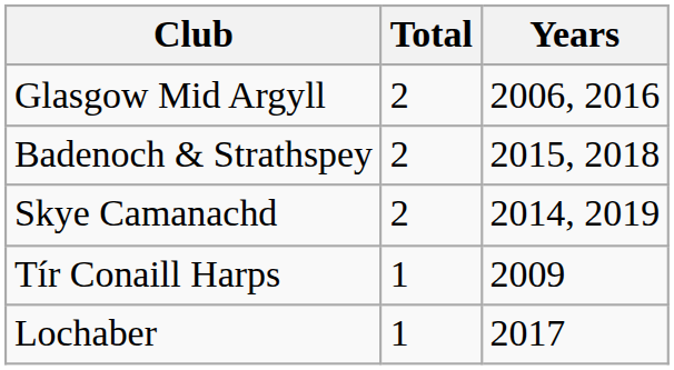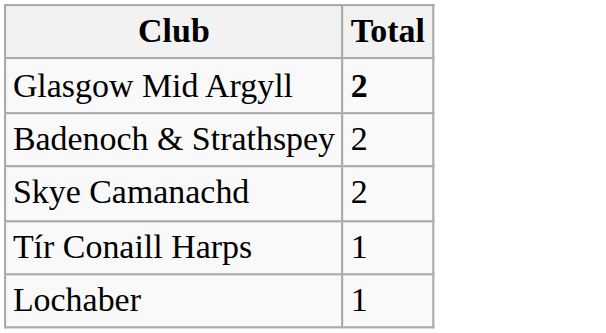 <table class="wikitable sortable">
 <tr>
 <th>Club</th>
 <th>Total</th>
-<th>Years</th>
 </tr>
 <tr>
 <td>Glasgow Mid Argyll</td>
-<td>2</td>
-<td>2006, 2016</td>
+<td><strong>2</strong></td>
 </tr>
 <tr>
 <td>Badenoch & Strathspey</td>
 <td>2</td>
-<td>2015, 2018</td>
 </tr>
 <tr>
 <td>Skye Camanachd</td>
 <td>2</td>
-<td>2014, 2019</td>
 </tr>
 <tr>
 <td>Tír Conaill Harps</td>
 <td>1</td>
-<td>2009</td>
 </tr>
 <tr>
 <td>Lochaber</td>
 <td>1</td>
-<td>2017</td>
 </tr>
 </table>
